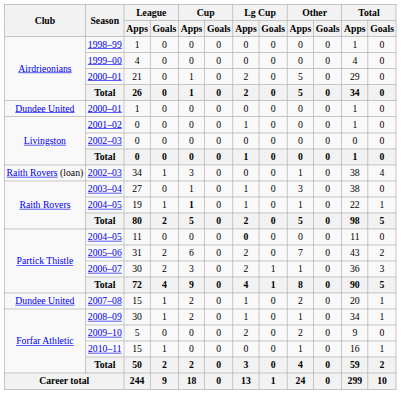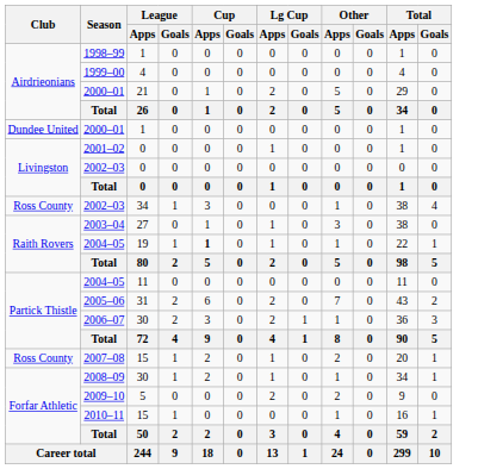 <table class="wikitable" style="font-size:95%; text-align:center">
 <tr>
 <th rowspan="2">Club</th>
 <th rowspan="2">Season</th>
 <th colspan="2">League</th>
 <th colspan="2">Cup</th>
 <th colspan="2">Lg Cup</th>
 <th colspan="2">Other</th>
 <th colspan="2">Total</th>
 </tr>
 <tr>
 <th>Apps</th>
 <th>Goals</th>
 <th>Apps</th>
 <th>Goals</th>
 <th>Apps</th>
 <th>Goals</th>
 <th>Apps</th>
 <th>Goals</th>
 <th>Apps</th>
 <th>Goals</th>
 </tr>
 <tr>
 <td rowspan="4"><a href='#'>Airdrieonians</a></td>
 <td><a href='#'>1998–99</a></td>
 <td>1</td>
 <td>0</td>
 <td>0</td>
 <td>0</td>
 <td>0</td>
 <td>0</td>
 <td>0</td>
 <td>0</td>
 <td>1</td>
 <td>0</td>
 </tr>
 <tr>
 <td><a href='#'>1999–00</a></td>
 <td>4</td>
 <td>0</td>
 <td>0</td>
 <td>0</td>
 <td>0</td>
 <td>0</td>
 <td>0</td>
 <td>0</td>
 <td>4</td>
 <td>0</td>
 </tr>
 <tr>
 <td><a href='#'>2000–01</a></td>
 <td>21</td>
 <td>0</td>
 <td>1</td>
 <td>0</td>
 <td>2</td>
 <td>0</td>
 <td>5</td>
 <td>0</td>
 <td>29</td>
 <td>0</td>
 </tr>
 <tr>
 <th>Total</th>
 <th>26</th>
 <th>0</th>
 <th>1</th>
 <th>0</th>
 <th>2</th>
 <th>0</th>
 <th>5</th>
 <th>0</th>
 <th>34</th>
 <th>0</th>
 </tr>
 <tr>
 <td><a href='#'>Dundee United</a></td>
 <td><a href='#'>2000–01</a></td>
 <td>1</td>
 <td>0</td>
 <td>0</td>
 <td>0</td>
 <td>0</td>
 <td>0</td>
 <td>0</td>
 <td>0</td>
 <td>1</td>
 <td>0</td>
 </tr>
 <tr>
 <td rowspan="3"><a href='#'>Livingston</a></td>
 <td><a href='#'>2001–02</a></td>
 <td>0</td>
 <td>0</td>
 <td>0</td>
 <td>0</td>
 <td>1</td>
 <td>0</td>
 <td>0</td>
 <td>0</td>
 <td>1</td>
 <td>0</td>
 </tr>
 <tr>
 <td><a href='#'>2002–03</a></td>
 <td>0</td>
 <td>0</td>
 <td>0</td>
 <td>0</td>
 <td>0</td>
 <td>0</td>
 <td>0</td>
 <td>0</td>
 <td>0</td>
 <td>0</td>
 </tr>
 <tr>
 <th>Total</th>
 <th>0</th>
 <th>0</th>
 <th>0</th>
 <th>0</th>
 <th>1</th>
 <th>0</th>
 <th>0</th>
 <th>0</th>
 <th>1</th>
 <th>0</th>
 </tr>
 <tr>
-<td><a href='#'>Raith Rovers</a> (loan)</td>
+<td><a href='#'>Ross County</a></td>
 <td><a href='#'>2002–03</a></td>
 <td>34</td>
 <td>1</td>
 <td>3</td>
 <td>0</td>
 <td>0</td>
 <td>0</td>
 <td>1</td>
 <td>0</td>
 <td>38</td>
 <td>4</td>
 </tr>
 <tr>
 <td rowspan="3"><a href='#'>Raith Rovers</a></td>
 <td><a href='#'>2003–04</a></td>
 <td>27</td>
 <td>0</td>
 <td>1</td>
 <td>0</td>
 <td>1</td>
 <td>0</td>
 <td>3</td>
 <td>0</td>
 <td>38</td>
 <td>0</td>
 </tr>
 <tr>
 <td><a href='#'>2004–05</a></td>
 <td>19</td>
 <td>1</td>
 <td><strong>1</strong></td>
 <td>0</td>
 <td>1</td>
 <td>0</td>
 <td>1</td>
 <td>0</td>
 <td>22</td>
 <td>1</td>
 </tr>
 <tr>
 <th>Total</th>
 <th>80</th>
 <th>2</th>
 <th>5</th>
 <th>0</th>
 <th>2</th>
 <th>0</th>
 <th>5</th>
 <th>0</th>
 <th>98</th>
 <th>5</th>
 </tr>
 <tr>
 <td rowspan="4"><a href='#'>Partick Thistle</a></td>
 <td><a href='#'>2004–05</a></td>
 <td>11</td>
 <td>0</td>
 <td>0</td>
 <td>0</td>
-<td><strong>0</strong></td>
+<td>0</td>
 <td>0</td>
 <td>0</td>
 <td>0</td>
 <td>11</td>
 <td>0</td>
 </tr>
 <tr>
 <td><a href='#'>2005–06</a></td>
 <td>31</td>
 <td>2</td>
 <td>6</td>
 <td>0</td>
 <td>2</td>
 <td>0</td>
 <td>7</td>
 <td>0</td>
 <td>43</td>
 <td>2</td>
 </tr>
 <tr>
 <td><a href='#'>2006–07</a></td>
 <td>30</td>
 <td>2</td>
 <td>3</td>
 <td>0</td>
 <td>2</td>
 <td>1</td>
 <td>1</td>
 <td>0</td>
 <td>36</td>
 <td>3</td>
 </tr>
 <tr>
 <th>Total</th>
 <th>72</th>
 <th>4</th>
 <th>9</th>
 <th>0</th>
 <th>4</th>
 <th>1</th>
 <th>8</th>
 <th>0</th>
 <th>90</th>
 <th>5</th>
 </tr>
 <tr>
-<td><a href='#'>Dundee United</a></td>
+<td><a href='#'>Ross County</a></td>
 <td><a href='#'>2007–08</a></td>
 <td>15</td>
 <td>1</td>
 <td>2</td>
 <td>0</td>
 <td>1</td>
 <td>0</td>
 <td>2</td>
 <td>0</td>
 <td>20</td>
 <td>1</td>
 </tr>
 <tr>
 <td rowspan="4"><a href='#'>Forfar Athletic</a></td>
 <td><a href='#'>2008–09</a></td>
 <td>30</td>
 <td>1</td>
 <td>2</td>
 <td>0</td>
 <td>1</td>
 <td>0</td>
 <td>1</td>
 <td>0</td>
 <td>34</td>
 <td>1</td>
 </tr>
 <tr>
 <td><a href='#'>2009–10</a></td>
 <td>5</td>
 <td>0</td>
 <td>0</td>
 <td>0</td>
 <td>2</td>
 <td>0</td>
 <td>2</td>
 <td>0</td>
 <td>9</td>
 <td>0</td>
 </tr>
 <tr>
 <td><a href='#'>2010–11</a></td>
 <td>15</td>
 <td>1</td>
 <td>0</td>
 <td>0</td>
 <td>0</td>
 <td>0</td>
 <td>1</td>
 <td>0</td>
 <td>16</td>
 <td>1</td>
 </tr>
 <tr>
 <th>Total</th>
 <th>50</th>
 <th>2</th>
 <th>2</th>
 <th>0</th>
 <th>3</th>
 <th>0</th>
 <th>4</th>
 <th>0</th>
 <th>59</th>
 <th>2</th>
 </tr>
 <tr>
 <th colspan="2">Career total</th>
 <th>244</th>
 <th>9</th>
 <th>18</th>
 <th>0</th>
 <th>13</th>
 <th>1</th>
 <th>24</th>
 <th>0</th>
 <th>299</th>
 <th>10</th>
 </tr>
 </table>
